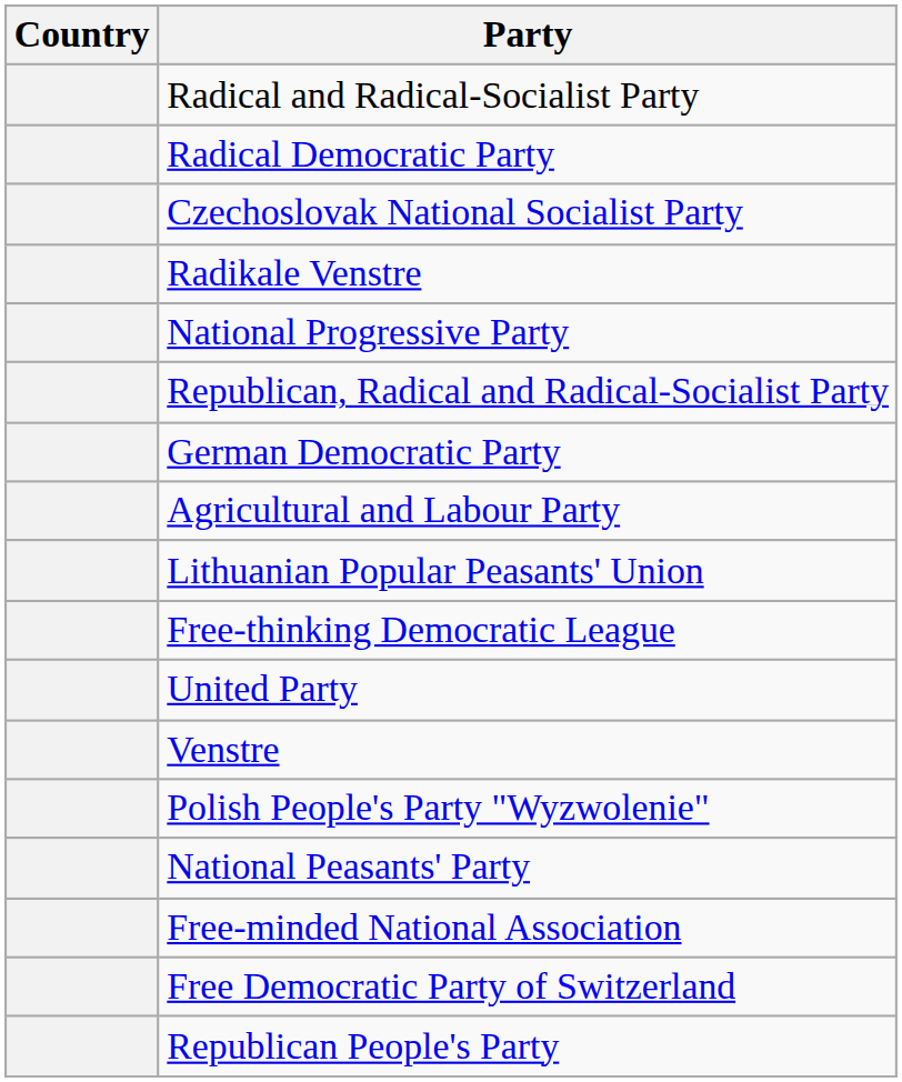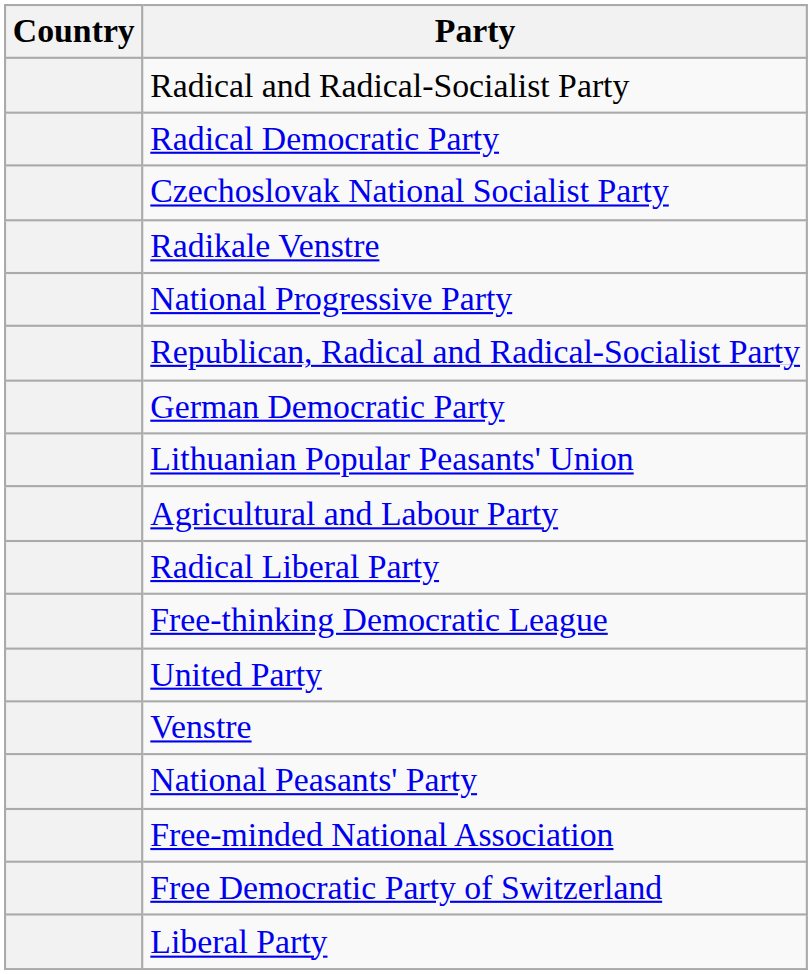 <table class="wikitable">
 <tr>
 <th>Country</th>
 <th>Party</th>
 </tr>
 <tr>
 <th></th>
 <td>Radical and Radical-Socialist Party</td>
 </tr>
 <tr>
 <th></th>
 <td><a href='#'>Radical Democratic Party</a></td>
 </tr>
 <tr>
 <th></th>
 <td><a href='#'>Czechoslovak National Socialist Party</a></td>
 </tr>
 <tr>
 <th></th>
 <td><a href='#'>Radikale Venstre</a></td>
 </tr>
 <tr>
 <th></th>
 <td><a href='#'>National Progressive Party</a></td>
 </tr>
 <tr>
 <th></th>
 <td><a href='#'>Republican, Radical and Radical-Socialist Party</a></td>
 </tr>
 <tr>
 <th></th>
 <td><a href='#'>German Democratic Party</a></td>
 </tr>
 <tr>
 <th></th>
+<td><a href='#'>Lithuanian Popular Peasants' Union</a></td>
+</tr>
+<tr>
+<th></th>
 <td><a href='#'>Agricultural and Labour Party</a></td>
 </tr>
 <tr>
 <th></th>
-<td><a href='#'>Lithuanian Popular Peasants' Union</a></td>
+<td><a href='#'>Radical Liberal Party</a></td>
 </tr>
 <tr>
 <th></th>
 <td><a href='#'>Free-thinking Democratic League</a></td>
 </tr>
 <tr>
 <th></th>
 <td><a href='#'>United Party</a></td>
 </tr>
 <tr>
 <th></th>
 <td><a href='#'>Venstre</a></td>
 </tr>
 <tr>
 <th></th>
-<td><a href='#'>Polish People's Party "Wyzwolenie"</a></td>
-</tr>
-<tr>
-<th></th>
 <td><a href='#'>National Peasants' Party</a></td>
 </tr>
 <tr>
 <th></th>
 <td><a href='#'>Free-minded National Association</a></td>
 </tr>
 <tr>
 <th></th>
 <td><a href='#'>Free Democratic Party of Switzerland</a></td>
 </tr>
 <tr>
 <th></th>
-<td><a href='#'>Republican People's Party</a></td>
+<td><a href='#'>Liberal Party</a></td>
 </tr>
 <tr>
 </tr>
 </table>
